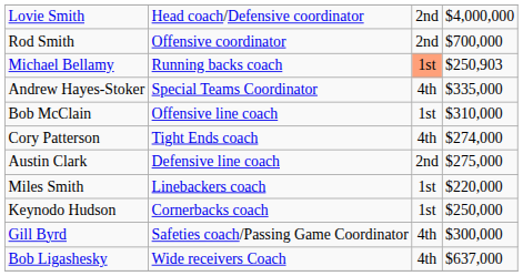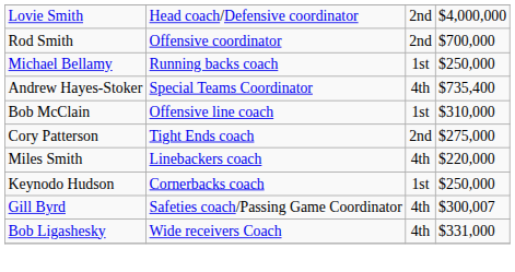 <table class="wikitable">
 <tr>
 </tr>
 <tr>
 <td><a href='#'>Lovie Smith</a></td>
 <td><a href='#'>Head coach</a>/<a href='#'>Defensive coordinator</a></td>
 <td align=center>2nd</td>
 <td>$4,000,000</td>
 </tr>
 <tr>
 <td>Rod Smith</td>
 <td><a href='#'>Offensive coordinator</a></td>
 <td align=center>2nd</td>
 <td>$700,000</td>
 </tr>
 <tr>
 <td><a href='#'>Michael Bellamy</a></td>
 <td><a href='#'>Running backs coach</a></td>
-<td align=center style="background: lightsalmon;">1st</td>
-<td>$250,903</td>
+<td align=center>1st</td>
+<td>$250,000</td>
 </tr>
 <tr>
 <td>Andrew Hayes-Stoker</td>
 <td><a href='#'>Special Teams Coordinator</a></td>
 <td align=center>4th</td>
-<td>$335,000</td>
+<td>$735,400</td>
 </tr>
 <tr>
 <td>Bob McClain</td>
 <td><a href='#'>Offensive line coach</a></td>
 <td align=center>1st</td>
 <td>$310,000</td>
 </tr>
 <tr>
 <td>Cory Patterson</td>
 <td><a href='#'>Tight Ends coach</a></td>
-<td align=center>4th</td>
-<td>$274,000</td>
-</tr>
-<tr>
-<td>Austin Clark</td>
-<td><a href='#'>Defensive line coach</a></td>
 <td align=center>2nd</td>
 <td>$275,000</td>
 </tr>
 <tr>
 <td>Miles Smith</td>
 <td><a href='#'>Linebackers coach</a></td>
-<td align=center>1st</td>
+<td align=center>4th</td>
 <td>$220,000</td>
 </tr>
 <tr>
 <td>Keynodo Hudson</td>
 <td><a href='#'>Cornerbacks coach</a></td>
 <td align=center>1st</td>
 <td>$250,000</td>
 </tr>
 <tr>
 <td><a href='#'>Gill Byrd</a></td>
 <td><a href='#'>Safeties coach</a>/Passing Game Coordinator</td>
 <td align=center>4th</td>
-<td>$300,000</td>
+<td>$300,007</td>
 </tr>
 <tr>
 <td><a href='#'>Bob Ligashesky</a></td>
 <td><a href='#'>Wide receivers Coach</a></td>
 <td align=center>4th</td>
-<td>$637,000</td>
+<td>$331,000</td>
 </tr>
 <tr>
 </tr>
 </table>
